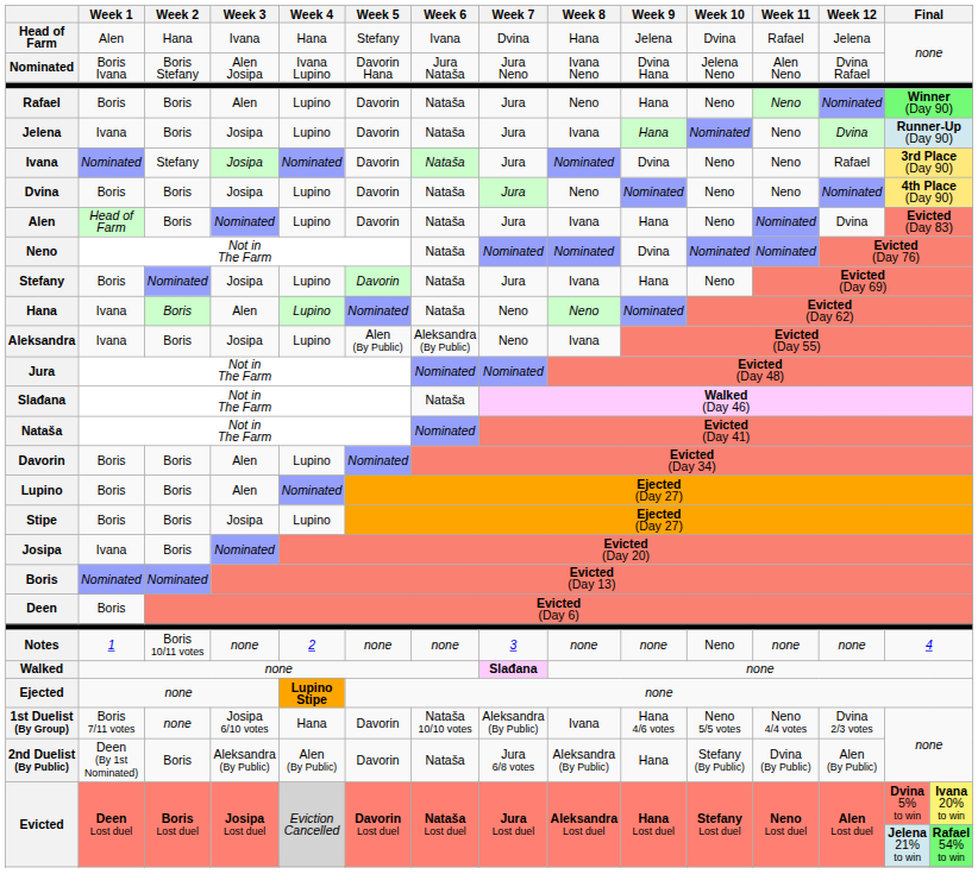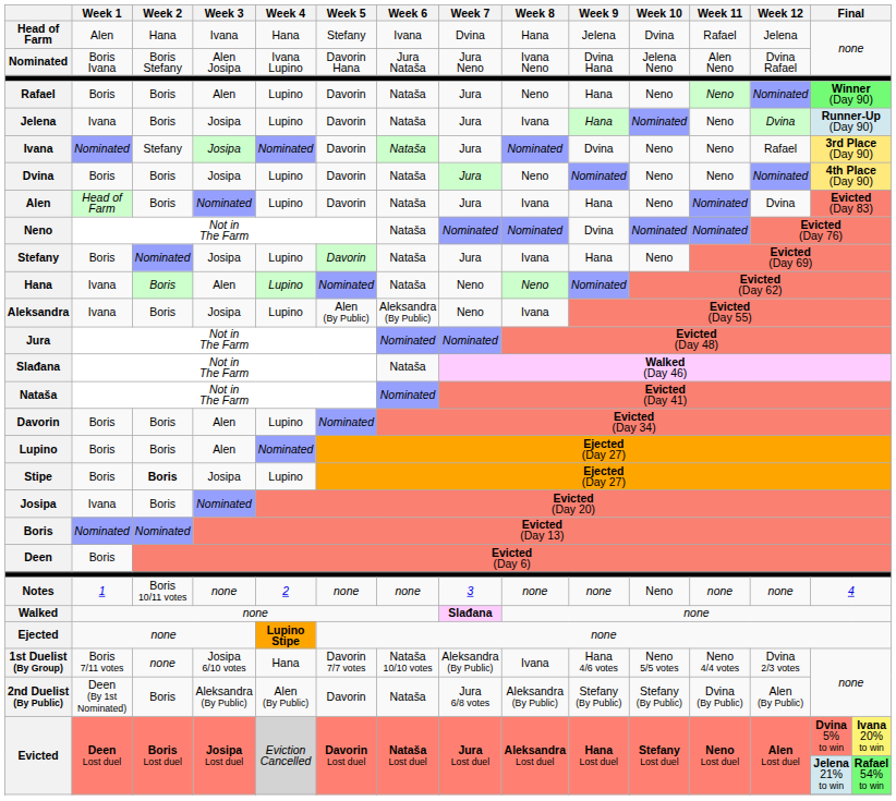 <table class="wikitable" style="text-align:center; width:100%; font-size:85%; line-height:13px">
 <tr>
 <th></th>
 <th style="width:7%">Week 1</th>
 <th style="width:7%">Week 2</th>
 <th style="width:7%">Week 3</th>
 <th style="width:7%">Week 4</th>
 <th style="width:7%">Week 5</th>
 <th style="width:7%">Week 6</th>
 <th style="width:7%">Week 7</th>
 <th style="width:7%">Week 8</th>
 <th style="width:7%">Week 9</th>
 <th style="width:7%">Week 10</th>
 <th style="width:7%">Week 11</th>
 <th style="width:7%">Week 12</th>
 <th style="width:7%" colspan=3>Final</th>
 </tr>
 <tr>
 <th>Head of Farm</th>
 <td>Alen</td>
 <td>Hana</td>
 <td>Ivana</td>
 <td>Hana</td>
 <td>Stefany</td>
 <td>Ivana</td>
 <td>Dvina</td>
 <td>Hana</td>
 <td>Jelena</td>
 <td>Dvina</td>
 <td>Rafael</td>
 <td>Jelena</td>
 <td colspan=2 rowspan=2><em>none</em></td>
 </tr>
 <tr>
 <th>Nominated</th>
 <td>Boris<br>Ivana</td>
 <td>Boris<br>Stefany</td>
 <td>Alen<br>Josipa</td>
 <td>Ivana<br>Lupino</td>
 <td>Davorin<br>Hana</td>
 <td>Jura<br>Nataša</td>
 <td>Jura<br>Neno</td>
 <td>Ivana<br>Neno</td>
 <td>Dvina<br>Hana</td>
 <td>Jelena<br>Neno</td>
 <td>Alen<br>Neno</td>
 <td>Dvina<br>Rafael</td>
 </tr>
 <tr>
 <th style="background:#000000;" colspan="15"></th>
 </tr>
 <tr>
 <th>Rafael</th>
 <td>Boris</td>
 <td>Boris</td>
 <td>Alen</td>
 <td>Lupino</td>
 <td>Davorin</td>
 <td>Nataša</td>
 <td>Jura</td>
 <td>Neno</td>
 <td>Hana</td>
 <td>Neno</td>
 <td style="background:#cfc"><em>Neno</em></td>
 <td style="background:#959ffd"><em>Nominated</em></td>
 <td style="background:#73FB76" colspan=2><strong>Winner</strong><br>(Day 90)</td>
 </tr>
 <tr>
 <th>Jelena</th>
 <td>Ivana</td>
 <td>Boris</td>
 <td>Josipa</td>
 <td>Lupino</td>
 <td>Davorin</td>
 <td>Nataša</td>
 <td>Jura</td>
 <td>Ivana</td>
 <td style="background:#cfc"><em>Hana</em></td>
 <td style="background:#959ffd"><em>Nominated</em></td>
 <td>Neno</td>
 <td style="background:#cfc"><em>Dvina</em></td>
 <td style="background:#D1E8EF" colspan=2><strong>Runner-Up</strong><br>(Day 90)</td>
 </tr>
 <tr>
 <th>Ivana</th>
 <td style="background:#959ffd"><em>Nominated</em></td>
 <td>Stefany</td>
 <td style="background:#cfc"><em>Josipa</em></td>
 <td style="background:#959ffd"><em>Nominated</em></td>
 <td>Davorin</td>
 <td style="background:#cfc"><em>Nataša</em></td>
 <td>Jura</td>
 <td style="background:#959ffd"><em>Nominated</em></td>
 <td>Dvina</td>
 <td>Neno</td>
 <td>Neno</td>
 <td>Rafael</td>
 <td style="background:#FFE87C" colspan=2><strong>3rd Place</strong><br>(Day 90)</td>
 </tr>
 <tr>
 <th>Dvina</th>
 <td>Boris</td>
 <td>Boris</td>
 <td>Josipa</td>
 <td>Lupino</td>
 <td>Davorin</td>
 <td>Nataša</td>
 <td style="background:#cfc"><em>Jura</em></td>
 <td>Neno</td>
 <td style="background:#959ffd"><em>Nominated</em></td>
 <td>Neno</td>
 <td>Neno</td>
 <td style="background:#959ffd"><em>Nominated</em></td>
 <td style="background:#FFE87C" colspan=2><strong>4th Place</strong><br>(Day 90)</td>
 </tr>
 <tr>
 <th>Alen</th>
 <td style="background:#cfc"><em>Head of<br>Farm</em></td>
 <td>Boris</td>
 <td style="background:#959ffd"><em>Nominated</em></td>
 <td>Lupino</td>
 <td>Davorin</td>
 <td>Nataša</td>
 <td>Jura</td>
 <td>Ivana</td>
 <td>Hana</td>
 <td>Neno</td>
 <td style="background:#959ffd"><em>Nominated</em></td>
 <td>Dvina</td>
 <td style="background:salmon; text-align:center;" colspan=2><strong>Evicted</strong><br>(Day 83)</td>
 </tr>
 <tr>
 <th>Neno</th>
 <td style="background:#FFFFFF; text-align:center;" colspan=5><em>Not in<br>The Farm</em></td>
 <td>Nataša</td>
 <td style="background:#959ffd"><em>Nominated</em></td>
 <td style="background:#959ffd"><em>Nominated</em></td>
 <td>Dvina</td>
 <td style="background:#959ffd"><em>Nominated</em></td>
 <td style="background:#959ffd"><em>Nominated</em></td>
 <td style="background:salmon; text-align:center;" colspan=3><strong>Evicted</strong><br>(Day 76)</td>
 </tr>
 <tr>
 <th>Stefany</th>
 <td>Boris</td>
 <td style="background:#959ffd"><em>Nominated</em></td>
 <td>Josipa</td>
 <td>Lupino</td>
 <td style="background:#cfc"><em>Davorin</em></td>
 <td>Nataša</td>
 <td>Jura</td>
 <td>Ivana</td>
 <td>Hana</td>
 <td>Neno</td>
 <td style="background:salmon; text-align:center;" colspan=4><strong>Evicted</strong><br>(Day 69)</td>
 </tr>
 <tr>
 <th>Hana</th>
 <td>Ivana</td>
 <td style="background:#cfc"><em>Boris</em></td>
 <td>Alen</td>
 <td style="background:#cfc"><em>Lupino</em></td>
 <td style="background:#959ffd"><em>Nominated</em></td>
 <td>Nataša</td>
 <td>Neno</td>
 <td style="background:#cfc"><em>Neno</em></td>
 <td style="background:#959ffd"><em>Nominated</em></td>
 <td style="background:salmon; text-align:center;" colspan=5><strong>Evicted</strong><br>(Day 62)</td>
 </tr>
 <tr>
 <th>Aleksandra</th>
 <td>Ivana</td>
 <td>Boris</td>
 <td>Josipa</td>
 <td>Lupino</td>
 <td>Alen<br><small>(By Public)</small></td>
 <td>Aleksandra<br><small>(By Public)</small></td>
 <td>Neno</td>
 <td>Ivana</td>
 <td style="background:salmon; text-align:center;" colspan=6><strong>Evicted</strong><br>(Day 55)</td>
 </tr>
 <tr>
 <th>Jura</th>
 <td style="background:#FFFFFF; text-align:center;" colspan=5><em>Not in<br>The Farm</em></td>
 <td style="background:#959ffd"><em>Nominated</em></td>
 <td style="background:#959ffd"><em>Nominated</em></td>
 <td style="background:salmon; text-align:center;" colspan=7><strong>Evicted</strong><br>(Day 48)</td>
 </tr>
 <tr>
 <th>Slađana</th>
 <td style="background:#FFFFFF; text-align:center;" colspan=5><em>Not in<br>The Farm</em></td>
 <td>Nataša</td>
 <td style="background:#fcf; text-align:center;" colspan=8><strong>Walked</strong><br>(Day 46)</td>
 </tr>
 <tr>
 <th>Nataša</th>
 <td style="background:#FFFFFF; text-align:center;" colspan=5><em>Not in<br>The Farm</em></td>
 <td style="background:#959ffd"><em>Nominated</em></td>
 <td style="background:salmon; text-align:center;" colspan=8><strong>Evicted</strong><br>(Day 41)</td>
 </tr>
 <tr>
 <th>Davorin</th>
 <td>Boris</td>
 <td>Boris</td>
 <td>Alen</td>
 <td>Lupino</td>
 <td style="background:#959ffd"><em>Nominated</em></td>
 <td style="background:salmon; text-align:center;" colspan=9><strong>Evicted</strong><br>(Day 34)</td>
 </tr>
 <tr>
 <th>Lupino</th>
 <td>Boris</td>
 <td>Boris</td>
 <td>Alen</td>
 <td style="background:#959ffd"><em>Nominated</em></td>
 <td style="background:#FFA500; text-align:center;" colspan=10><strong>Ejected</strong><br>(Day 27)</td>
 </tr>
 <tr>
 <th>Stipe</th>
 <td>Boris</td>
-<td>Boris</td>
+<td><strong>Boris</strong></td>
 <td>Josipa</td>
 <td>Lupino</td>
 <td style="background:#FFA500; text-align:center;" colspan=10><strong>Ejected</strong><br>(Day 27)</td>
 </tr>
 <tr>
 <th>Josipa</th>
 <td>Ivana</td>
 <td>Boris</td>
 <td style="background:#959ffd"><em>Nominated</em></td>
 <td style="background:salmon; text-align:center;" colspan=11><strong>Evicted</strong><br>(Day 20)</td>
 </tr>
 <tr>
 <th>Boris</th>
 <td style="background:#959ffd"><em>Nominated</em></td>
 <td style="background:#959ffd"><em>Nominated</em></td>
 <td style="background:salmon; text-align:center;" colspan=12><strong>Evicted</strong><br>(Day 13)</td>
 </tr>
 <tr>
 <th>Deen</th>
 <td>Boris</td>
 <td style="background:salmon; text-align:center;" colspan=13><strong>Evicted</strong><br>(Day 6)</td>
 </tr>
 <tr>
 <th style="background:#000000;" colspan="15"></th>
 </tr>
 <tr>
 <th>Notes</th>
 <td><em><a href='#'>1</a></em></td>
 <td>Boris<br><small>10/11 votes</small></td>
 <td><em>none</em></td>
 <td><em><a href='#'>2</a></em></td>
 <td><em>none</em></td>
 <td><em>none</em></td>
 <td><em><a href='#'>3</a></em></td>
 <td><em>none</em></td>
 <td><em>none</em></td>
 <td>Neno</td>
 <td><em>none</em></td>
 <td><em>none</em></td>
 <td colspan="2"><em><a href='#'>4</a></em></td>
 </tr>
 <tr>
 <th>Walked</th>
 <td colspan="6"><em>none</em></td>
 <td style="background:#fcf;"><strong>Slađana</strong></td>
 <td colspan="10"><em>none</em></td>
 </tr>
 <tr>
 <th>Ejected</th>
 <td colspan="3"><em>none</em></td>
 <td style="background:#FFA500;"><strong>Lupino<br>Stipe</strong></td>
 <td colspan="10"><em>none</em></td>
 </tr>
 <tr>
 <th>1st Duelist<br><small>(By Group)</small></th>
 <td>Boris<br><small>7/11 votes</small></td>
 <td><em>none</em></td>
 <td>Josipa<br><small>6/10 votes</small></td>
 <td>Hana</td>
-<td>Davorin</td>
+<td>Davorin<br><small>7/7 votes</small></td>
 <td>Nataša<br><small>10/10 votes</small></td>
 <td>Aleksandra<br><small>(By Public)</small></td>
 <td>Ivana</td>
 <td>Hana<br><small>4/6 votes</small></td>
 <td>Neno<br><small>5/5 votes</small></td>
 <td>Neno<br><small>4/4 votes</small></td>
 <td>Dvina<br><small>2/3 votes</small></td>
 <td colspan="2" rowspan="2"><em>none</em></td>
 </tr>
 <tr>
 <th>2nd Duelist<br><small>(By Public)</small></th>
 <td>Deen<br><small>(By 1st Nominated)</small></td>
 <td>Boris</td>
 <td>Aleksandra<br><small>(By Public)</small></td>
 <td>Alen<br><small>(By Public)</small></td>
 <td>Davorin</td>
 <td>Nataša</td>
 <td>Jura<br><small>6/8 votes</small></td>
 <td>Aleksandra<br><small>(By Public)</small></td>
-<td>Hana</td>
+<td>Stefany<br><small>(By Public)</small></td>
 <td>Stefany<br><small>(By Public)</small></td>
 <td>Dvina<br><small>(By Public)</small></td>
 <td>Alen<br><small>(By Public)</small></td>
 </tr>
 <tr>
 <th rowspan="4">Evicted</th>
 <td rowspan="4" style="background:#FF8072"><strong>Deen</strong><br><small>Lost duel</small></td>
 <td rowspan="4" style="background:#FF8072"><strong>Boris</strong><br><small>Lost duel</small></td>
 <td rowspan="4" style="background:#FF8072"><strong>Josipa</strong><br><small>Lost duel</small></td>
 <td rowspan="4" style="background:#D3D3D3"><em>Eviction<br>Cancelled</em></td>
 <td rowspan="4" style="background:#FF8072"><strong>Davorin</strong><br><small>Lost duel</small></td>
 <td rowspan="4" style="background:#FF8072"><strong>Nataša</strong><br><small>Lost duel</small></td>
 <td rowspan="4" style="background:#FF8072"><strong>Jura</strong><br><small>Lost duel</small></td>
 <td rowspan="4" style="background:#FF8072"><strong>Aleksandra</strong><br><small>Lost duel</small></td>
 <td rowspan="4" style="background:#FF8072"><strong>Hana</strong><br><small>Lost duel</small></td>
 <td rowspan="4" style="background:#FF8072"><strong>Stefany</strong><br><small>Lost duel</small></td>
 <td rowspan="4" style="background:#FF8072"><strong>Neno</strong><br><small>Lost duel</small></td>
 <td rowspan="4" style="background:#FF8072"><strong>Alen</strong><br><small>Lost duel</small></td>
 <td rowspan="1" style="background:#FF8072"><strong>Dvina</strong><br>5%<br><small>to win</small></td>
 <td rowspan="1" style="background:#FBF373"><strong>Ivana</strong><br>20%<br><small>to win</small></td>
 </tr>
 <tr>
 <td rowspan="1" style="background:#D1E8EF"><strong>Jelena</strong><br>21%<br><small>to win</small></td>
 <td rowspan="1" style="background:#73FB76"><strong>Rafael</strong><br>54%<br><small>to win</small></td>
 </tr>
 <tr>
 </tr>
 </table>
